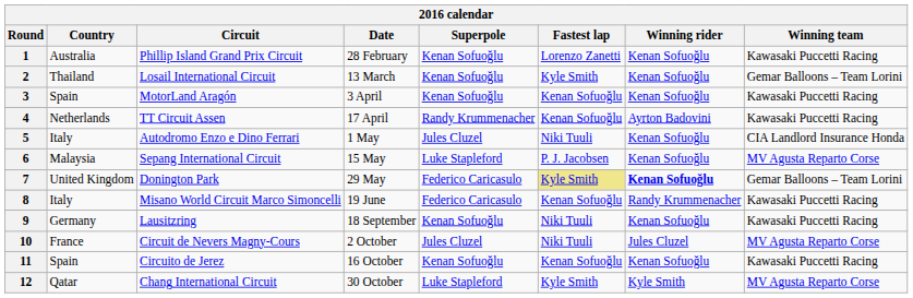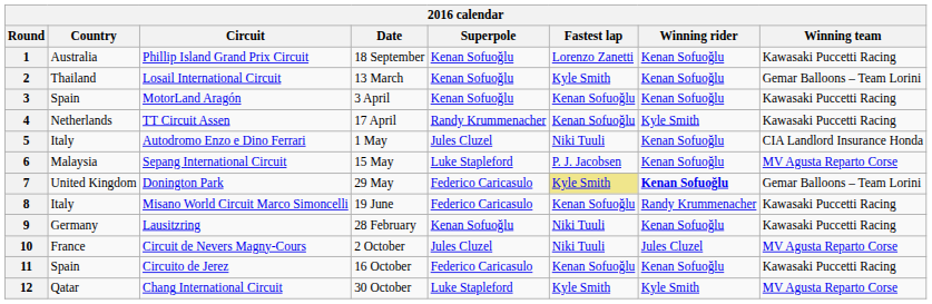 <table class="wikitable" style="font-size: 85%">
 <tr>
 <th colspan=10>2016 calendar</th>
 </tr>
 <tr>
 <th>Round</th>
 <th>Country</th>
 <th>Circuit</th>
 <th>Date</th>
 <th>Superpole</th>
 <th>Fastest lap</th>
 <th>Winning rider</th>
 <th>Winning team<br></th>
 </tr>
 <tr>
 <th>1</th>
 <td> Australia</td>
 <td><a href='#'>Phillip Island Grand Prix Circuit</a></td>
-<td>28 February</td>
+<td>18 September</td>
 <td> <a href='#'>Kenan Sofuoğlu</a></td>
 <td> <a href='#'>Lorenzo Zanetti</a></td>
 <td> <a href='#'>Kenan Sofuoğlu</a></td>
 <td>Kawasaki Puccetti Racing</td>
 </tr>
 <tr>
 <th>2</th>
 <td> Thailand</td>
 <td><a href='#'>Losail International Circuit</a></td>
 <td>13 March</td>
 <td> <a href='#'>Kenan Sofuoğlu</a></td>
 <td> <a href='#'>Kyle Smith</a></td>
 <td> <a href='#'>Kenan Sofuoğlu</a></td>
 <td>Gemar Balloons – Team Lorini</td>
 </tr>
 <tr>
 <th>3</th>
 <td> Spain</td>
 <td><a href='#'>MotorLand Aragón</a></td>
 <td>3 April</td>
 <td> <a href='#'>Kenan Sofuoğlu</a></td>
 <td> <a href='#'>Kenan Sofuoğlu</a></td>
 <td> <a href='#'>Kenan Sofuoğlu</a></td>
 <td>Kawasaki Puccetti Racing</td>
 </tr>
 <tr>
 <th>4</th>
 <td> Netherlands</td>
 <td><a href='#'>TT Circuit Assen</a></td>
 <td>17 April</td>
 <td> <a href='#'>Randy Krummenacher</a></td>
 <td> <a href='#'>Kenan Sofuoğlu</a></td>
-<td> <a href='#'>Ayrton Badovini</a></td>
+<td> <a href='#'>Kyle Smith</a></td>
 <td>Kawasaki Puccetti Racing</td>
 </tr>
 <tr>
 <th>5</th>
 <td> Italy</td>
 <td><a href='#'>Autodromo Enzo e Dino Ferrari</a></td>
 <td>1 May</td>
 <td> <a href='#'>Jules Cluzel</a></td>
 <td> <a href='#'>Niki Tuuli</a></td>
 <td> <a href='#'>Kenan Sofuoğlu</a></td>
 <td>CIA Landlord Insurance Honda</td>
 </tr>
 <tr>
 <th>6</th>
 <td> Malaysia</td>
 <td><a href='#'>Sepang International Circuit</a></td>
 <td>15 May</td>
 <td> <a href='#'>Luke Stapleford</a></td>
 <td> <a href='#'>P. J. Jacobsen</a></td>
 <td> <a href='#'>Kenan Sofuoğlu</a></td>
 <td><a href='#'>MV Agusta Reparto Corse</a></td>
 </tr>
 <tr>
 <th>7</th>
 <td> United Kingdom</td>
 <td><a href='#'>Donington Park</a></td>
 <td>29 May</td>
 <td> <a href='#'>Federico Caricasulo</a></td>
 <td style="background: khaki;"> <a href='#'>Kyle Smith</a></td>
 <td><strong> <a href='#'>Kenan Sofuoğlu</a></strong></td>
 <td>Gemar Balloons – Team Lorini</td>
 </tr>
 <tr>
 <th>8</th>
 <td> Italy</td>
 <td><a href='#'>Misano World Circuit Marco Simoncelli</a></td>
 <td>19 June</td>
 <td> <a href='#'>Federico Caricasulo</a></td>
 <td> <a href='#'>Kenan Sofuoğlu</a></td>
 <td> <a href='#'>Randy Krummenacher</a></td>
 <td>Kawasaki Puccetti Racing</td>
 </tr>
 <tr>
 <th>9</th>
 <td> Germany</td>
 <td><a href='#'>Lausitzring</a></td>
-<td>18 September</td>
+<td>28 February</td>
 <td> <a href='#'>Kenan Sofuoğlu</a></td>
 <td> <a href='#'>Niki Tuuli</a></td>
 <td> <a href='#'>Kenan Sofuoğlu</a></td>
 <td>Kawasaki Puccetti Racing</td>
 </tr>
 <tr>
 <th>10</th>
 <td> France</td>
 <td><a href='#'>Circuit de Nevers Magny-Cours</a></td>
 <td>2 October</td>
 <td> <a href='#'>Jules Cluzel</a></td>
 <td> <a href='#'>Niki Tuuli</a></td>
 <td> <a href='#'>Jules Cluzel</a></td>
 <td><a href='#'>MV Agusta Reparto Corse</a></td>
 </tr>
 <tr>
 <th>11</th>
 <td> Spain</td>
 <td><a href='#'>Circuito de Jerez</a></td>
 <td>16 October</td>
-<td> <a href='#'>Kenan Sofuoğlu</a></td>
+<td> <a href='#'>Federico Caricasulo</a></td>
 <td> <a href='#'>Kenan Sofuoğlu</a></td>
 <td> <a href='#'>Kenan Sofuoğlu</a></td>
 <td>Kawasaki Puccetti Racing</td>
 </tr>
 <tr>
 <th>12</th>
 <td> Qatar</td>
 <td><a href='#'>Chang International Circuit</a></td>
 <td>30 October</td>
 <td> <a href='#'>Luke Stapleford</a></td>
 <td> <a href='#'>Kyle Smith</a></td>
 <td> <a href='#'>Kyle Smith</a></td>
 <td><a href='#'>MV Agusta Reparto Corse</a></td>
 </tr>
 </table>
